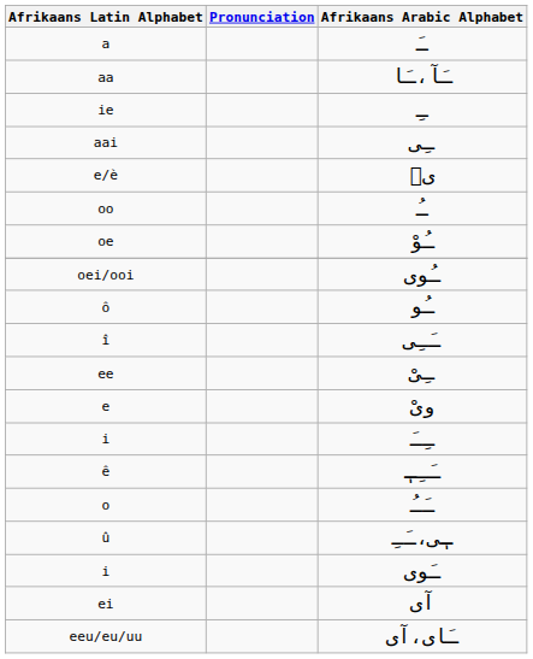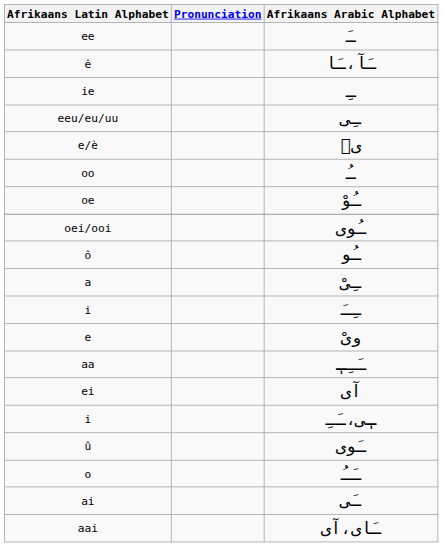 <table class="wikitable" style="text-align: center;">
 <tr>
 <th>Afrikaans Latin Alphabet</th>
 <th><a href='#'>Pronunciation</a></th>
 <th>Afrikaans Arabic Alphabet</th>
 </tr>
 <tr>
-<td>a</td>
+<td>ee</td>
 <td></td>
 <td style="font-size: 150%">ـَ</td>
 </tr>
 <tr>
-<td>aa</td>
+<td>ê</td>
 <td></td>
 <td style="font-size: 150%">ـَآ،ـَا</td>
 </tr>
 <tr>
 <td>ie</td>
 <td></td>
 <td style="font-size: 150%">ـِ</td>
 </tr>
 <tr>
-<td>aai</td>
+<td>eeu/eu/uu</td>
 <td></td>
 <td style="font-size: 150%">ـِى</td>
 </tr>
 <tr>
 <td>e/è</td>
 <td></td>
 <td style="font-size: 150%">ىٖ</td>
 </tr>
 <tr>
 <td>oo</td>
 <td></td>
 <td style="font-size: 150%">ـُ</td>
 </tr>
 <tr>
 <td>oe</td>
 <td></td>
 <td style="font-size: 150%">ـُوْ</td>
 </tr>
 <tr>
 </tr>
 <tr>
 <td>oei/ooi</td>
 <td></td>
 <td style="font-size: 150%">ـُوی</td>
 </tr>
 <tr>
 <td>ô</td>
 <td></td>
 <td style="font-size: 150%">ـُو</td>
 </tr>
 <tr>
-<td>î</td>
+<td>a</td>
 <td></td>
-<td style="font-size: 150%">ـَـِى</td>
+<td style="font-size: 150%">ـِىْ</td>
 </tr>
 <tr>
-<td>ee</td>
+<td>i</td>
 <td></td>
-<td style="font-size: 150%">ـِىْ</td>
+<td style="font-size: 150%">ـِـَ</td>
 </tr>
 <tr>
 <td>e</td>
 <td></td>
 <td style="font-size: 150%">ویْ</td>
 </tr>
 <tr>
+<td>aa</td>
+<td></td>
+<td style="font-size: 150%">ـَـِـٖ</td>
+</tr>
+<tr>
+<td>ei</td>
+<td></td>
+<td style="font-size: 150%">آی</td>
+</tr>
+<tr>
 <td>i</td>
 <td></td>
-<td style="font-size: 150%">ـِـَ</td>
+<td style="font-size: 150%">ـٖى،ـَـِ</td>
 </tr>
 <tr>
-<td>ê</td>
+<td>û</td>
 <td></td>
-<td style="font-size: 150%">ـَـِـٖ</td>
+<td style="font-size: 150%">ـَوی</td>
 </tr>
 <tr>
 <td>o</td>
 <td></td>
 <td style="font-size: 150%">ـَـُ</td>
 </tr>
 <tr>
-<td>û</td>
+<td>ai</td>
 <td></td>
-<td style="font-size: 150%">ـٖى،ـَـِ</td>
+<td style="font-size: 150%">ـَى</td>
 </tr>
 <tr>
-<td>i</td>
-<td></td>
-<td style="font-size: 150%">ـَوی</td>
-</tr>
-<tr>
-<td>ei</td>
-<td></td>
-<td style="font-size: 150%">آی</td>
-</tr>
-<tr>
-<td>eeu/eu/uu</td>
+<td>aai</td>
 <td></td>
 <td style="font-size: 150%">ـَای،آی</td>
 </tr>
 </table>
